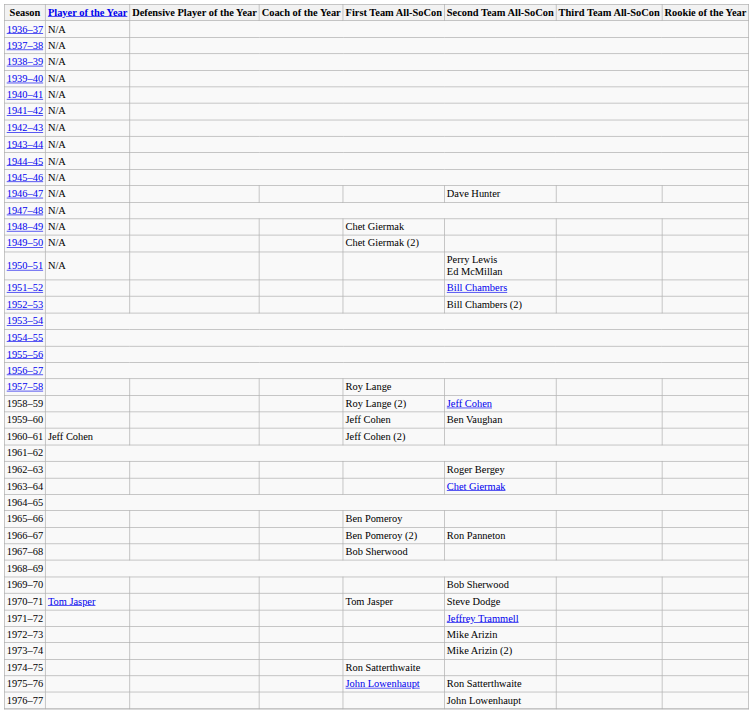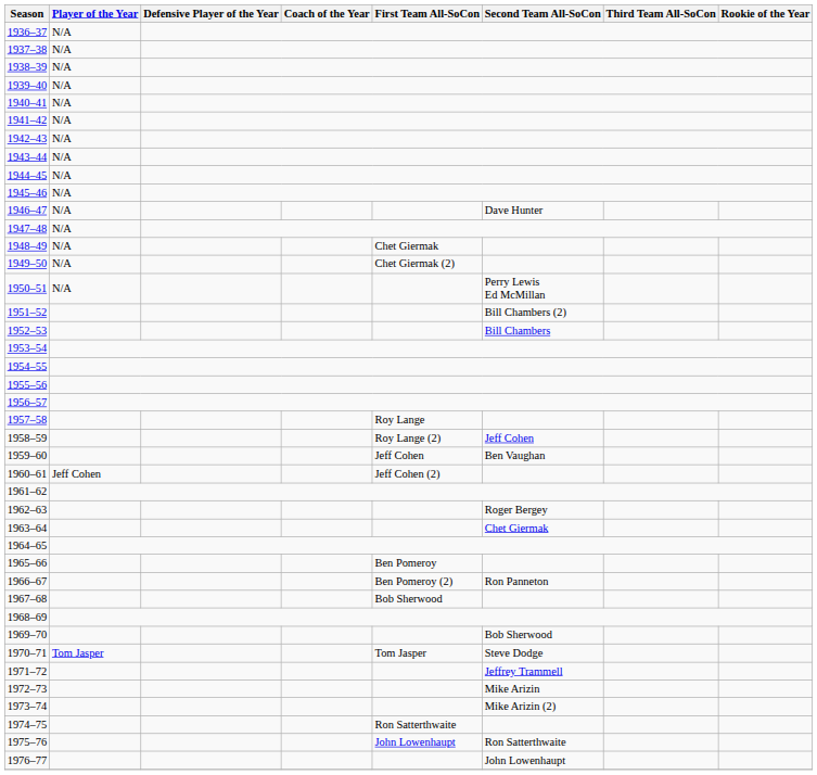 <table class="wikitable">
 <tr>
 <th>Season</th>
 <th><a href='#'>Player of the Year</a></th>
 <th>Defensive Player of the Year</th>
 <th>Coach of the Year</th>
 <th>First Team All-SoCon</th>
 <th>Second Team All-SoCon</th>
 <th>Third Team All-SoCon</th>
 <th>Rookie of the Year</th>
 </tr>
 <tr>
 <td><a href='#'>1936–37</a></td>
 <td>N/A</td>
 <td colspan=6></td>
 </tr>
 <tr>
 <td><a href='#'>1937–38</a></td>
 <td>N/A</td>
 <td colspan=6></td>
 </tr>
 <tr>
 <td><a href='#'>1938–39</a></td>
 <td>N/A</td>
 <td colspan=6></td>
 </tr>
 <tr>
 <td><a href='#'>1939–40</a></td>
 <td>N/A</td>
 <td colspan=6></td>
 </tr>
 <tr>
 <td><a href='#'>1940–41</a></td>
 <td>N/A</td>
 <td colspan=6></td>
 </tr>
 <tr>
 <td><a href='#'>1941–42</a></td>
 <td>N/A</td>
 <td colspan=6></td>
 </tr>
 <tr>
 <td><a href='#'>1942–43</a></td>
 <td>N/A</td>
 <td colspan=6></td>
 </tr>
 <tr>
 <td><a href='#'>1943–44</a></td>
 <td>N/A</td>
 <td colspan=6></td>
 </tr>
 <tr>
 <td><a href='#'>1944–45</a></td>
 <td>N/A</td>
 <td colspan=6></td>
 </tr>
 <tr>
 <td><a href='#'>1945–46</a></td>
 <td>N/A</td>
 <td colspan=6></td>
 </tr>
 <tr>
 <td><a href='#'>1946–47</a></td>
 <td>N/A</td>
 <td></td>
 <td></td>
 <td></td>
 <td>Dave Hunter</td>
 <td></td>
 <td></td>
 </tr>
 <tr>
 <td><a href='#'>1947–48</a></td>
 <td>N/A</td>
 <td colspan=6></td>
 </tr>
 <tr>
 <td><a href='#'>1948–49</a></td>
 <td>N/A</td>
 <td></td>
 <td></td>
 <td>Chet Giermak</td>
 <td></td>
 <td></td>
 <td></td>
 </tr>
 <tr>
 <td><a href='#'>1949–50</a></td>
 <td>N/A</td>
 <td></td>
 <td></td>
 <td>Chet Giermak (2)</td>
 <td></td>
 <td></td>
 <td></td>
 </tr>
 <tr>
 <td><a href='#'>1950–51</a></td>
 <td>N/A</td>
 <td></td>
 <td></td>
 <td></td>
 <td>Perry Lewis<br>Ed McMillan</td>
 <td></td>
 <td></td>
 </tr>
 <tr>
 <td><a href='#'>1951–52</a></td>
 <td></td>
 <td></td>
 <td></td>
 <td></td>
-<td><a href='#'>Bill Chambers</a></td>
+<td>Bill Chambers (2)</td>
 <td></td>
 <td></td>
 </tr>
 <tr>
 <td><a href='#'>1952–53</a></td>
 <td></td>
 <td></td>
 <td></td>
 <td></td>
-<td>Bill Chambers (2)</td>
+<td><a href='#'>Bill Chambers</a></td>
 <td></td>
 <td></td>
 </tr>
 <tr>
 <td><a href='#'>1953–54</a></td>
 <td colspan=7></td>
 </tr>
 <tr>
 <td><a href='#'>1954–55</a></td>
 <td colspan=7></td>
 </tr>
 <tr>
 <td><a href='#'>1955–56</a></td>
 <td colspan=7></td>
 </tr>
 <tr>
 <td><a href='#'>1956–57</a></td>
 <td colspan=7></td>
 </tr>
 <tr>
 <td><a href='#'>1957–58</a></td>
 <td></td>
 <td></td>
 <td></td>
 <td>Roy Lange</td>
 <td></td>
 <td></td>
 <td></td>
 </tr>
 <tr>
 <td>1958–59</td>
 <td></td>
 <td></td>
 <td></td>
 <td>Roy Lange (2)</td>
 <td><a href='#'>Jeff Cohen</a></td>
 <td></td>
 <td></td>
 </tr>
 <tr>
 <td>1959–60</td>
 <td></td>
 <td></td>
 <td></td>
 <td>Jeff Cohen</td>
 <td>Ben Vaughan</td>
 <td></td>
 <td></td>
 </tr>
 <tr>
 <td>1960–61</td>
 <td>Jeff Cohen</td>
 <td></td>
 <td></td>
 <td>Jeff Cohen (2)</td>
 <td></td>
 <td></td>
 <td></td>
 </tr>
 <tr>
 <td>1961–62</td>
 <td colspan=7></td>
 </tr>
 <tr>
 <td>1962–63</td>
 <td></td>
 <td></td>
 <td></td>
 <td></td>
 <td>Roger Bergey</td>
 <td></td>
 <td></td>
 </tr>
 <tr>
 <td>1963–64</td>
 <td></td>
 <td></td>
 <td></td>
 <td></td>
 <td><a href='#'>Chet Giermak</a></td>
 <td></td>
 <td></td>
 </tr>
 <tr>
 <td>1964–65</td>
 <td colspan=7></td>
 </tr>
 <tr>
 <td>1965–66</td>
 <td></td>
 <td></td>
 <td></td>
 <td>Ben Pomeroy</td>
 <td></td>
 <td></td>
 <td></td>
 </tr>
 <tr>
 <td>1966–67</td>
 <td></td>
 <td></td>
 <td></td>
 <td>Ben Pomeroy (2)</td>
 <td>Ron Panneton</td>
 <td></td>
 <td></td>
 </tr>
 <tr>
 <td>1967–68</td>
 <td></td>
 <td></td>
 <td></td>
 <td>Bob Sherwood</td>
 <td></td>
 <td></td>
 <td></td>
 </tr>
 <tr>
 <td>1968–69</td>
 <td colspan=7></td>
 </tr>
 <tr>
 <td>1969–70</td>
 <td></td>
 <td></td>
 <td></td>
 <td></td>
 <td>Bob Sherwood</td>
 <td></td>
 <td></td>
 </tr>
 <tr>
 <td>1970–71</td>
 <td><a href='#'>Tom Jasper</a></td>
 <td></td>
 <td></td>
 <td>Tom Jasper</td>
 <td>Steve Dodge</td>
 <td></td>
 <td></td>
 </tr>
 <tr>
 <td>1971–72</td>
 <td></td>
 <td></td>
 <td></td>
 <td></td>
 <td><a href='#'>Jeffrey Trammell</a></td>
 <td></td>
 <td></td>
 </tr>
 <tr>
 <td>1972–73</td>
 <td></td>
 <td></td>
 <td></td>
 <td></td>
 <td>Mike Arizin</td>
 <td></td>
 <td></td>
 </tr>
 <tr>
 <td>1973–74</td>
 <td></td>
 <td></td>
 <td></td>
 <td></td>
 <td>Mike Arizin (2)</td>
 <td></td>
 <td></td>
 </tr>
 <tr>
 <td>1974–75</td>
 <td></td>
 <td></td>
 <td></td>
 <td>Ron Satterthwaite</td>
 <td></td>
 <td></td>
 <td></td>
 </tr>
 <tr>
 <td>1975–76</td>
 <td></td>
 <td></td>
 <td></td>
 <td><a href='#'>John Lowenhaupt</a></td>
 <td>Ron Satterthwaite</td>
 <td></td>
 <td></td>
 </tr>
 <tr>
 <td>1976–77</td>
 <td></td>
 <td></td>
 <td></td>
 <td></td>
 <td>John Lowenhaupt</td>
 <td></td>
 <td></td>
 </tr>
 <tr>
 </tr>
 </table>
